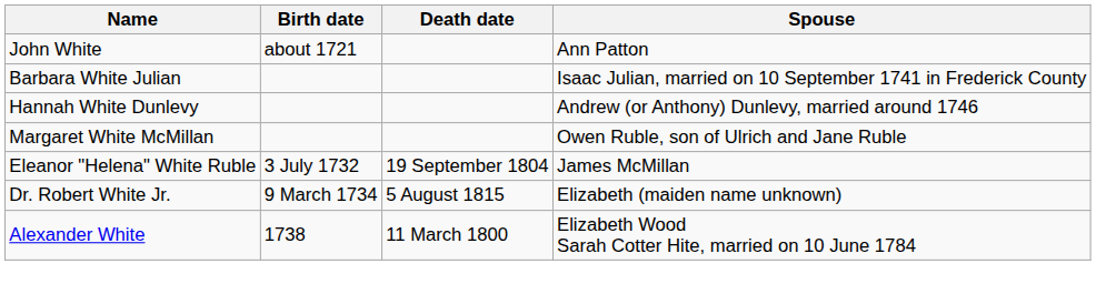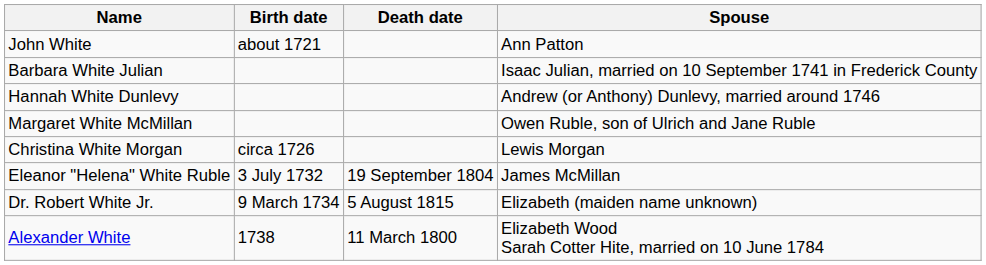 <table class="wikitable">
 <tr>
 <th>Name</th>
 <th>Birth date</th>
 <th>Death date</th>
 <th>Spouse</th>
 </tr>
 <tr>
 <td>John White</td>
 <td>about 1721</td>
 <td></td>
 <td>Ann Patton</td>
 </tr>
 <tr>
 <td>Barbara White Julian</td>
 <td></td>
 <td></td>
 <td>Isaac Julian, married on 10 September 1741 in Frederick County</td>
 </tr>
 <tr>
 <td>Hannah White Dunlevy</td>
 <td></td>
 <td></td>
 <td>Andrew (or Anthony) Dunlevy, married around 1746</td>
 </tr>
 <tr>
 <td>Margaret White McMillan</td>
 <td></td>
 <td></td>
 <td>Owen Ruble, son of Ulrich and Jane Ruble</td>
 </tr>
 <tr>
+<td>Christina White Morgan</td>
+<td>circa 1726</td>
+<td></td>
+<td>Lewis Morgan</td>
+</tr>
+<tr>
 <td>Eleanor "Helena" White Ruble</td>
 <td>3 July 1732</td>
 <td>19 September 1804</td>
 <td>James McMillan</td>
 </tr>
 <tr>
 <td>Dr. Robert White Jr.</td>
 <td>9 March 1734</td>
 <td>5 August 1815</td>
 <td>Elizabeth (maiden name unknown)</td>
 </tr>
 <tr>
 <td><a href='#'>Alexander White</a></td>
 <td>1738</td>
 <td>11 March 1800</td>
 <td>Elizabeth Wood<br>Sarah Cotter Hite, married on 10 June 1784</td>
 </tr>
 </table>
